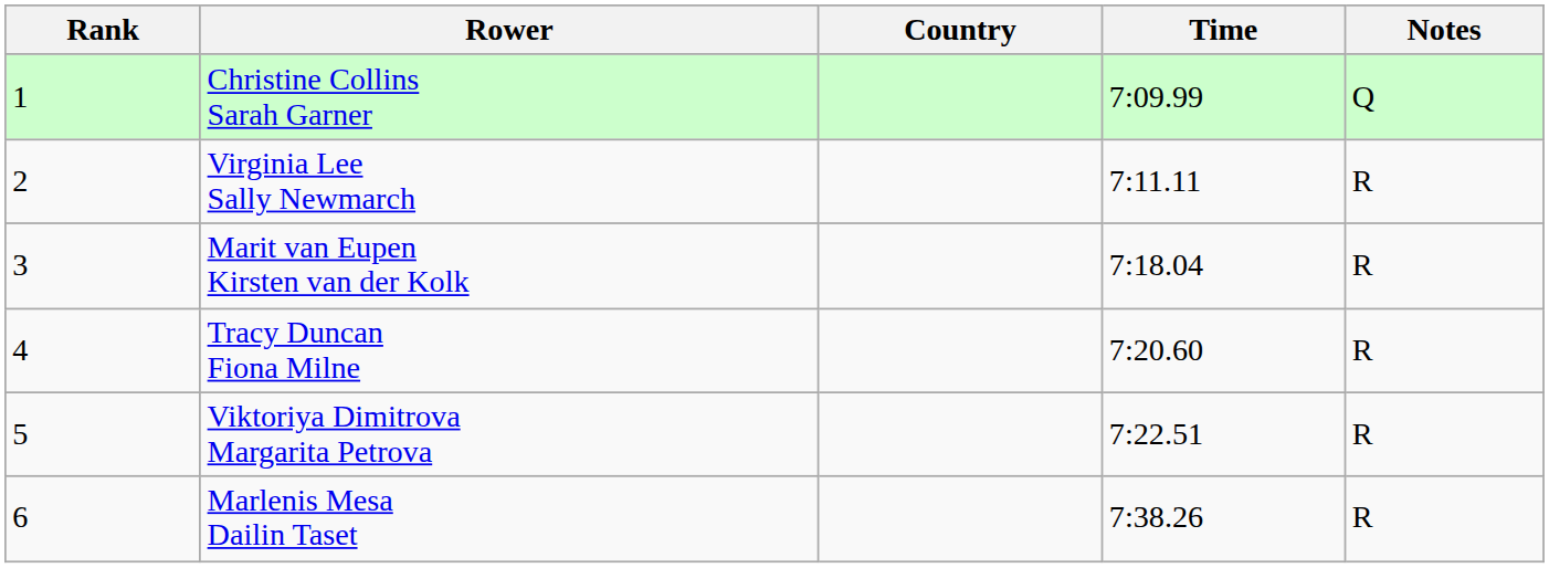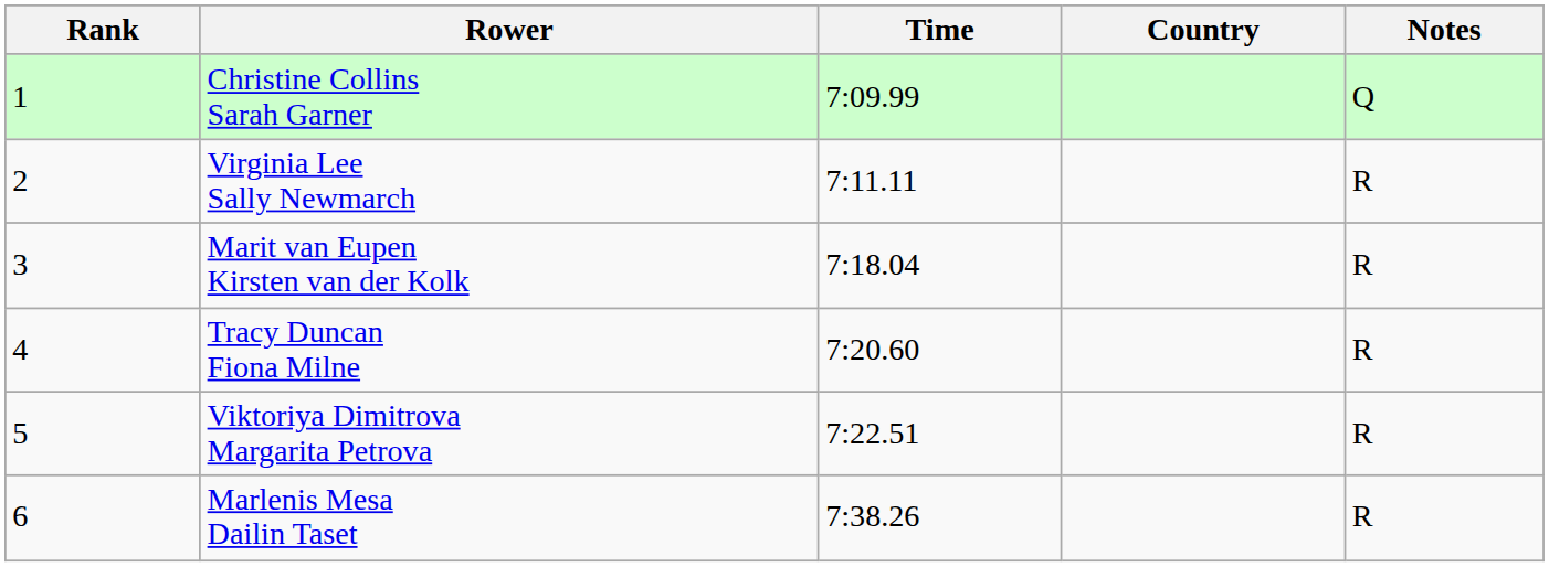 <table class="wikitable sortable" width=50%>
 <tr>
 <th>Rank</th>
 <th>Rower</th>
+<th>Time</th>
 <th>Country</th>
-<th>Time</th>
 <th>Notes</th>
 </tr>
 <tr bgcolor=ccffcc>
 <td>1</td>
 <td><a href='#'>Christine Collins</a><br><a href='#'>Sarah Garner</a></td>
+<td>7:09.99</td>
 <td></td>
-<td>7:09.99</td>
 <td>Q</td>
 </tr>
 <tr>
 <td>2</td>
 <td><a href='#'>Virginia Lee</a><br><a href='#'>Sally Newmarch</a></td>
+<td>7:11.11</td>
 <td></td>
-<td>7:11.11</td>
 <td>R</td>
 </tr>
 <tr>
 <td>3</td>
 <td><a href='#'>Marit van Eupen</a><br><a href='#'>Kirsten van der Kolk</a></td>
+<td>7:18.04</td>
 <td></td>
-<td>7:18.04</td>
 <td>R</td>
 </tr>
 <tr>
 <td>4</td>
 <td><a href='#'>Tracy Duncan</a><br><a href='#'>Fiona Milne</a></td>
+<td>7:20.60</td>
 <td></td>
-<td>7:20.60</td>
 <td>R</td>
 </tr>
 <tr>
 <td>5</td>
 <td><a href='#'>Viktoriya Dimitrova</a><br><a href='#'>Margarita Petrova</a></td>
+<td>7:22.51</td>
 <td></td>
-<td>7:22.51</td>
 <td>R</td>
 </tr>
 <tr>
 <td>6</td>
 <td><a href='#'>Marlenis Mesa</a><br><a href='#'>Dailin Taset</a></td>
+<td>7:38.26</td>
 <td></td>
-<td>7:38.26</td>
 <td>R</td>
 </tr>
 </table>
